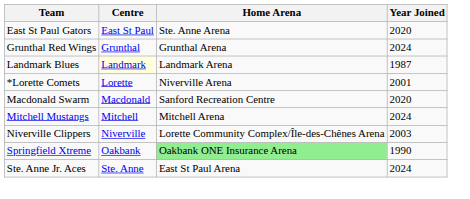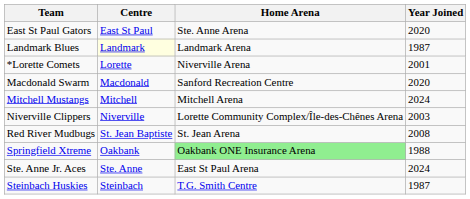 <table class="wikitable">
 <tr>
 <th>Team</th>
 <th>Centre</th>
 <th>Home Arena</th>
 <th>Year Joined</th>
 </tr>
 <tr>
 <td>East St Paul Gators</td>
 <td><a href='#'>East St Paul</a></td>
 <td>Ste. Anne Arena</td>
 <td>2020</td>
-</tr>
-<tr>
-<td>Grunthal Red Wings</td>
-<td><a href='#'>Grunthal</a></td>
-<td>Grunthal Arena</td>
-<td>2024</td>
 </tr>
 <tr>
 <td>Landmark Blues</td>
 <td style="background: lightyellow;"><a href='#'>Landmark</a></td>
 <td>Landmark Arena</td>
 <td>1987</td>
 </tr>
 <tr>
 <td>*Lorette Comets</td>
 <td><a href='#'>Lorette</a></td>
 <td>Niverville Arena</td>
 <td>2001</td>
 </tr>
 <tr>
 <td>Macdonald Swarm</td>
 <td><a href='#'>Macdonald</a></td>
 <td>Sanford Recreation Centre</td>
 <td>2020</td>
 </tr>
 <tr>
 <td><a href='#'>Mitchell Mustangs</a></td>
 <td><a href='#'>Mitchell</a></td>
 <td>Mitchell Arena</td>
 <td>2024</td>
 </tr>
 <tr>
 <td>Niverville Clippers</td>
 <td><a href='#'>Niverville</a></td>
 <td>Lorette Community Complex/Île-des-Chênes Arena</td>
 <td>2003</td>
 </tr>
 <tr>
+<td>Red River Mudbugs</td>
+<td><a href='#'>St. Jean Baptiste</a></td>
+<td>St. Jean Arena</td>
+<td>2008</td>
+</tr>
+<tr>
 <td><a href='#'>Springfield Xtreme</a></td>
 <td><a href='#'>Oakbank</a></td>
 <td style="background: lightgreen;">Oakbank ONE Insurance Arena</td>
-<td>1990</td>
+<td>1988</td>
 </tr>
 <tr>
 <td>Ste. Anne Jr. Aces</td>
 <td><a href='#'>Ste. Anne</a></td>
 <td>East St Paul Arena</td>
 <td>2024</td>
 </tr>
+<tr>
+<td><a href='#'>Steinbach Huskies</a></td>
+<td><a href='#'>Steinbach</a></td>
+<td><a href='#'>T.G. Smith Centre</a></td>
+<td>1987</td>
+</tr>
 </table>
